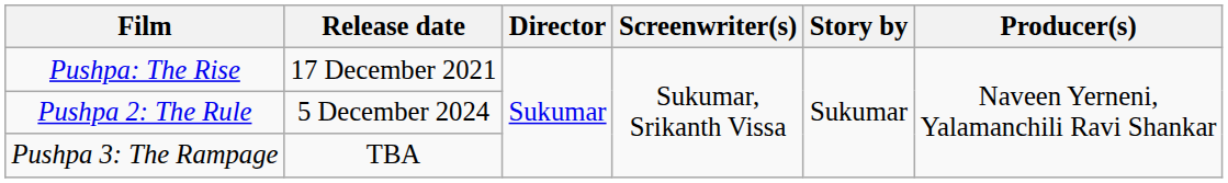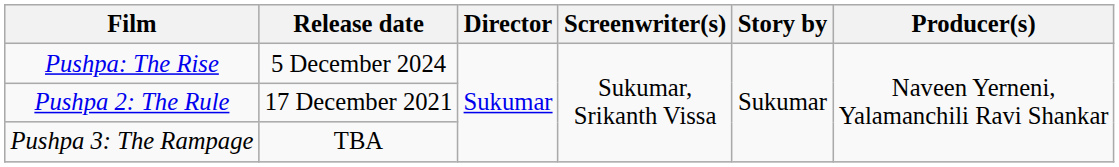 <table class="wikitable plainrowheaders" style="text-align:center;">
 <tr>
 <th>Film</th>
 <th>Release date</th>
 <th>Director</th>
 <th>Screenwriter(s)</th>
 <th>Story by</th>
 <th>Producer(s)</th>
 </tr>
 <tr>
 <td style="text-align:center;"><em><a href='#'>Pushpa: The Rise</a></em></td>
-<td>17 December 2021</td>
+<td>5 December 2024</td>
 <td rowspan="3"><a href='#'>Sukumar</a></td>
 <td rowspan="3">Sukumar,<br>Srikanth Vissa</td>
 <td rowspan="3">Sukumar</td>
 <td rowspan="3">Naveen Yerneni,<br>Yalamanchili Ravi Shankar</td>
 </tr>
 <tr>
 <td style="text-align:center;"><em><a href='#'>Pushpa 2: The Rule</a></em></td>
-<td>5 December 2024</td>
+<td>17 December 2021</td>
 </tr>
 <tr>
 <td style="text-align:center;"><em>Pushpa 3: The Rampage</em></td>
 <td>TBA</td>
 </tr>
 </table>
